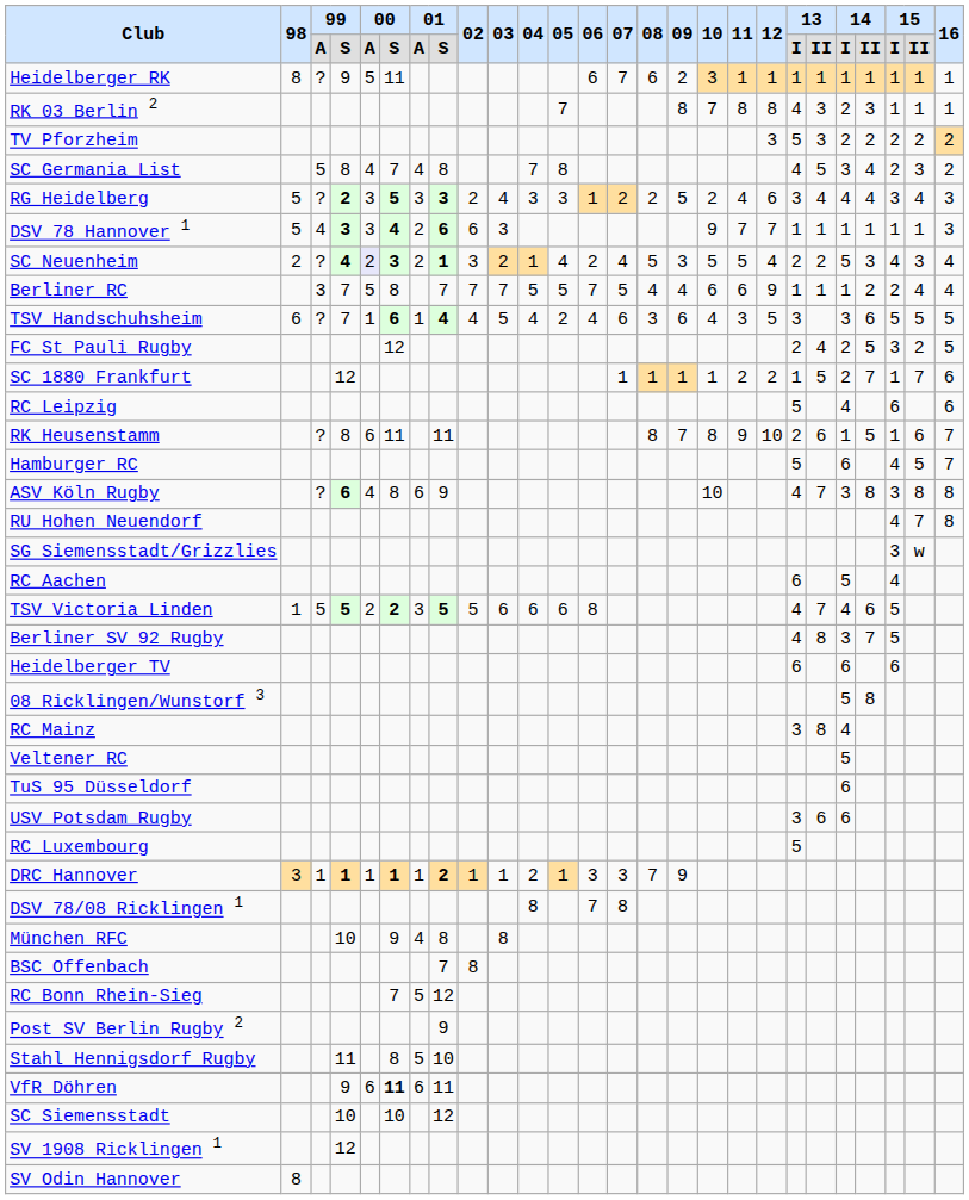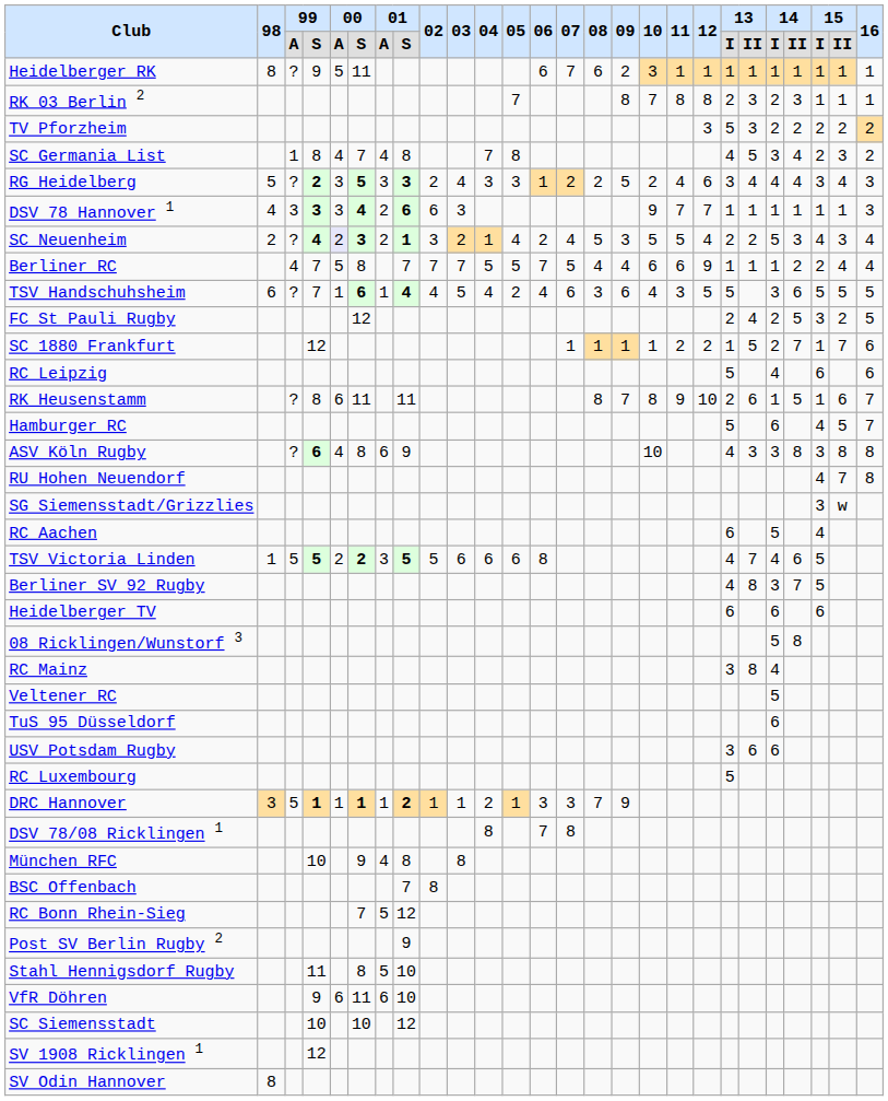 <table class="wikitable">
 <tr align="center" bgcolor="#D0E6FF">
 <td rowspan=2><strong>Club</strong></td>
 <td rowspan=2><strong>98</strong></td>
 <td colspan=2><strong>99</strong></td>
 <td colspan=2><strong>00</strong></td>
 <td colspan=2><strong>01</strong></td>
 <td rowspan=2><strong>02</strong></td>
 <td rowspan=2><strong>03</strong></td>
 <td rowspan=2><strong>04</strong></td>
 <td rowspan=2><strong>05</strong></td>
 <td rowspan=2><strong>06</strong></td>
 <td rowspan=2><strong>07</strong></td>
 <td rowspan=2><strong>08</strong></td>
 <td rowspan=2><strong>09</strong></td>
 <td rowspan=2><strong>10</strong></td>
 <td rowspan=2><strong>11</strong></td>
 <td rowspan=2><strong>12</strong></td>
 <td colspan=2><strong>13</strong></td>
 <td colspan=2><strong>14</strong></td>
 <td colspan=2><strong>15</strong></td>
 <td rowspan=2><strong>16</strong></td>
 </tr>
 <tr align="center" bgcolor="#dfdfdf">
 <td><strong>A</strong></td>
 <td><strong>S</strong></td>
 <td><strong>A</strong></td>
 <td><strong>S</strong></td>
 <td><strong>A</strong></td>
 <td><strong>S</strong></td>
 <td><strong>I</strong></td>
 <td><strong>II</strong></td>
 <td><strong>I</strong></td>
 <td><strong>II</strong></td>
 <td><strong>I</strong></td>
 <td><strong>II</strong></td>
 </tr>
 <tr align="center">
 <td align="left"><a href='#'>Heidelberger RK</a></td>
 <td>8</td>
 <td>?</td>
 <td>9</td>
 <td>5</td>
 <td>11</td>
 <td></td>
 <td></td>
 <td></td>
 <td></td>
 <td></td>
 <td></td>
 <td>6</td>
 <td>7</td>
 <td>6</td>
 <td>2</td>
 <td bgcolor="#ffdf9f">3</td>
 <td bgcolor="#ffdf9f">1</td>
 <td bgcolor="#ffdf9f">1</td>
 <td bgcolor="#ffdf9f">1</td>
 <td bgcolor="#ffdf9f">1</td>
 <td bgcolor="#ffdf9f">1</td>
 <td bgcolor="#ffdf9f">1</td>
 <td bgcolor="#ffdf9f">1</td>
 <td bgcolor="#ffdf9f">1</td>
 <td>1</td>
 </tr>
 <tr align="center">
 <td align="left"><a href='#'>RK 03 Berlin</a> <sup>2</sup></td>
 <td></td>
 <td></td>
 <td></td>
 <td></td>
 <td></td>
 <td></td>
 <td></td>
 <td></td>
 <td></td>
 <td></td>
 <td>7</td>
 <td></td>
 <td></td>
 <td></td>
 <td>8</td>
 <td>7</td>
 <td>8</td>
 <td>8</td>
-<td>4</td>
+<td>2</td>
 <td>3</td>
 <td>2</td>
 <td>3</td>
 <td>1</td>
 <td>1</td>
 <td>1</td>
 </tr>
 <tr align="center">
 <td align="left"><a href='#'>TV Pforzheim</a></td>
 <td></td>
 <td></td>
 <td></td>
 <td></td>
 <td></td>
 <td></td>
 <td></td>
 <td></td>
 <td></td>
 <td></td>
 <td></td>
 <td></td>
 <td></td>
 <td></td>
 <td></td>
 <td></td>
 <td></td>
 <td>3</td>
 <td>5</td>
 <td>3</td>
 <td>2</td>
 <td>2</td>
 <td>2</td>
 <td>2</td>
 <td bgcolor="#ffdf9f">2</td>
 </tr>
 <tr align="center">
 <td align="left"><a href='#'>SC Germania List</a></td>
 <td></td>
-<td>5</td>
+<td>1</td>
 <td>8</td>
 <td>4</td>
 <td>7</td>
 <td>4</td>
 <td>8</td>
 <td></td>
 <td></td>
 <td>7</td>
 <td>8</td>
 <td></td>
 <td></td>
 <td></td>
 <td></td>
 <td></td>
 <td></td>
 <td></td>
 <td>4</td>
 <td>5</td>
 <td>3</td>
 <td>4</td>
 <td>2</td>
 <td>3</td>
 <td>2</td>
 </tr>
 <tr align="center">
 <td align="left"><a href='#'>RG Heidelberg</a></td>
 <td>5</td>
 <td>?</td>
 <td bgcolor="#ddffdd"><strong>2</strong></td>
 <td>3</td>
 <td bgcolor="#ddffdd"><strong>5</strong></td>
 <td>3</td>
 <td bgcolor="#ddffdd"><strong>3</strong></td>
 <td>2</td>
 <td>4</td>
 <td>3</td>
 <td>3</td>
 <td bgcolor="#ffdf9f">1</td>
 <td bgcolor="#ffdf9f">2</td>
 <td>2</td>
 <td>5</td>
 <td>2</td>
 <td>4</td>
 <td>6</td>
 <td>3</td>
 <td>4</td>
 <td>4</td>
 <td>4</td>
 <td>3</td>
 <td>4</td>
 <td>3</td>
 </tr>
 <tr align="center">
 <td align="left"><a href='#'>DSV 78 Hannover</a> <sup>1</sup></td>
-<td>5</td>
 <td>4</td>
+<td>3</td>
 <td bgcolor="#ddffdd"><strong>3</strong></td>
 <td>3</td>
 <td bgcolor="#ddffdd"><strong>4</strong></td>
 <td>2</td>
 <td bgcolor="#ddffdd"><strong>6</strong></td>
 <td>6</td>
 <td>3</td>
 <td></td>
 <td></td>
 <td></td>
 <td></td>
 <td></td>
 <td></td>
 <td>9</td>
 <td>7</td>
 <td>7</td>
 <td>1</td>
 <td>1</td>
 <td>1</td>
 <td>1</td>
 <td>1</td>
 <td>1</td>
 <td>3</td>
 </tr>
 <tr align="center">
 <td align="left"><a href='#'>SC Neuenheim</a></td>
 <td>2</td>
 <td>?</td>
 <td bgcolor="#ddffdd"><strong>4</strong></td>
 <td style="background: lavender;">2</td>
 <td bgcolor="#ddffdd"><strong>3</strong></td>
 <td>2</td>
 <td bgcolor="#ddffdd"><strong>1</strong></td>
 <td>3</td>
 <td bgcolor="#ffdf9f">2</td>
 <td bgcolor="#ffdf9f">1</td>
 <td>4</td>
 <td>2</td>
 <td>4</td>
 <td>5</td>
 <td>3</td>
 <td>5</td>
 <td>5</td>
 <td>4</td>
 <td>2</td>
 <td>2</td>
 <td>5</td>
 <td>3</td>
 <td>4</td>
 <td>3</td>
 <td>4</td>
 </tr>
 <tr align="center">
 <td align="left"><a href='#'>Berliner RC</a></td>
 <td></td>
-<td>3</td>
+<td>4</td>
 <td>7</td>
 <td>5</td>
 <td>8</td>
 <td></td>
 <td>7</td>
 <td>7</td>
 <td>7</td>
 <td>5</td>
 <td>5</td>
 <td>7</td>
 <td>5</td>
 <td>4</td>
 <td>4</td>
 <td>6</td>
 <td>6</td>
 <td>9</td>
 <td>1</td>
 <td>1</td>
 <td>1</td>
 <td>2</td>
 <td>2</td>
 <td>4</td>
 <td>4</td>
 </tr>
 <tr align="center">
 <td align="left"><a href='#'>TSV Handschuhsheim</a></td>
 <td>6</td>
 <td>?</td>
 <td>7</td>
 <td>1</td>
 <td bgcolor="#ddffdd"><strong>6</strong></td>
 <td>1</td>
 <td bgcolor="#ddffdd"><strong>4</strong></td>
 <td>4</td>
 <td>5</td>
 <td>4</td>
 <td>2</td>
 <td>4</td>
 <td>6</td>
 <td>3</td>
 <td>6</td>
 <td>4</td>
 <td>3</td>
 <td>5</td>
-<td>3</td>
+<td>5</td>
 <td></td>
 <td>3</td>
 <td>6</td>
 <td>5</td>
 <td>5</td>
 <td>5</td>
 </tr>
 <tr align="center">
 <td align="left"><a href='#'>FC St Pauli Rugby</a></td>
 <td></td>
 <td></td>
 <td></td>
 <td></td>
 <td>12</td>
 <td></td>
 <td></td>
 <td></td>
 <td></td>
 <td></td>
 <td></td>
 <td></td>
 <td></td>
 <td></td>
 <td></td>
 <td></td>
 <td></td>
 <td></td>
 <td>2</td>
 <td>4</td>
 <td>2</td>
 <td>5</td>
 <td>3</td>
 <td>2</td>
 <td>5</td>
 </tr>
 <tr align="center">
 <td align="left"><a href='#'>SC 1880 Frankfurt</a></td>
 <td></td>
 <td></td>
 <td>12</td>
 <td></td>
 <td></td>
 <td></td>
 <td></td>
 <td></td>
 <td></td>
 <td></td>
 <td></td>
 <td></td>
 <td>1</td>
 <td bgcolor="#ffdf9f">1</td>
 <td bgcolor="#ffdf9f">1</td>
 <td>1</td>
 <td>2</td>
 <td>2</td>
 <td>1</td>
 <td>5</td>
 <td>2</td>
 <td>7</td>
 <td>1</td>
 <td>7</td>
 <td>6</td>
 </tr>
 <tr align="center">
 <td align="left"><a href='#'>RC Leipzig</a></td>
 <td></td>
 <td></td>
 <td></td>
 <td></td>
 <td></td>
 <td></td>
 <td></td>
 <td></td>
 <td></td>
 <td></td>
 <td></td>
 <td></td>
 <td></td>
 <td></td>
 <td></td>
 <td></td>
 <td></td>
 <td></td>
 <td>5</td>
 <td></td>
 <td>4</td>
 <td></td>
 <td>6</td>
 <td></td>
 <td>6</td>
 </tr>
 <tr align="center">
 <td align="left"><a href='#'>RK Heusenstamm</a></td>
 <td></td>
 <td>?</td>
 <td>8</td>
 <td>6</td>
 <td>11</td>
 <td></td>
 <td>11</td>
 <td></td>
 <td></td>
 <td></td>
 <td></td>
 <td></td>
 <td></td>
 <td>8</td>
 <td>7</td>
 <td>8</td>
 <td>9</td>
 <td>10</td>
 <td>2</td>
 <td>6</td>
 <td>1</td>
 <td>5</td>
 <td>1</td>
 <td>6</td>
 <td>7</td>
 </tr>
 <tr align="center">
 <td align="left"><a href='#'>Hamburger RC</a></td>
 <td></td>
 <td></td>
 <td></td>
 <td></td>
 <td></td>
 <td></td>
 <td></td>
 <td></td>
 <td></td>
 <td></td>
 <td></td>
 <td></td>
 <td></td>
 <td></td>
 <td></td>
 <td></td>
 <td></td>
 <td></td>
 <td>5</td>
 <td></td>
 <td>6</td>
 <td></td>
 <td>4</td>
 <td>5</td>
 <td>7</td>
 </tr>
 <tr align="center">
 <td align="left"><a href='#'>ASV Köln Rugby</a></td>
 <td></td>
 <td>?</td>
 <td bgcolor="#ddffdd"><strong>6</strong></td>
 <td>4</td>
 <td>8</td>
 <td>6</td>
 <td>9</td>
 <td></td>
 <td></td>
 <td></td>
 <td></td>
 <td></td>
 <td></td>
 <td></td>
 <td></td>
 <td>10</td>
 <td></td>
 <td></td>
 <td>4</td>
-<td>7</td>
+<td>3</td>
 <td>3</td>
 <td>8</td>
 <td>3</td>
 <td>8</td>
 <td>8</td>
 </tr>
 <tr align="center">
 <td align="left"><a href='#'>RU Hohen Neuendorf</a></td>
 <td></td>
 <td></td>
 <td></td>
 <td></td>
 <td></td>
 <td></td>
 <td></td>
 <td></td>
 <td></td>
 <td></td>
 <td></td>
 <td></td>
 <td></td>
 <td></td>
 <td></td>
 <td></td>
 <td></td>
 <td></td>
 <td></td>
 <td></td>
 <td></td>
 <td></td>
 <td>4</td>
 <td>7</td>
 <td>8</td>
 </tr>
 <tr align="center">
 <td align="left"><a href='#'>SG Siemensstadt/Grizzlies</a></td>
 <td></td>
 <td></td>
 <td></td>
 <td></td>
 <td></td>
 <td></td>
 <td></td>
 <td></td>
 <td></td>
 <td></td>
 <td></td>
 <td></td>
 <td></td>
 <td></td>
 <td></td>
 <td></td>
 <td></td>
 <td></td>
 <td></td>
 <td></td>
 <td></td>
 <td></td>
 <td>3</td>
 <td>w</td>
 <td></td>
 </tr>
 <tr align="center">
 <td align="left"><a href='#'>RC Aachen</a></td>
 <td></td>
 <td></td>
 <td></td>
 <td></td>
 <td></td>
 <td></td>
 <td></td>
 <td></td>
 <td></td>
 <td></td>
 <td></td>
 <td></td>
 <td></td>
 <td></td>
 <td></td>
 <td></td>
 <td></td>
 <td></td>
 <td>6</td>
 <td></td>
 <td>5</td>
 <td></td>
 <td>4</td>
 <td></td>
 <td></td>
 </tr>
 <tr align="center">
 <td align="left"><a href='#'>TSV Victoria Linden</a></td>
 <td>1</td>
 <td>5</td>
 <td bgcolor="#ddffdd"><strong>5</strong></td>
 <td>2</td>
 <td bgcolor="#ddffdd"><strong>2</strong></td>
 <td>3</td>
 <td bgcolor="#ddffdd"><strong>5</strong></td>
 <td>5</td>
 <td>6</td>
 <td>6</td>
 <td>6</td>
 <td>8</td>
 <td></td>
 <td></td>
 <td></td>
 <td></td>
 <td></td>
 <td></td>
 <td>4</td>
 <td>7</td>
 <td>4</td>
 <td>6</td>
 <td>5</td>
 <td></td>
 <td></td>
 </tr>
 <tr align="center">
 <td align="left"><a href='#'>Berliner SV 92 Rugby</a></td>
 <td></td>
 <td></td>
 <td></td>
 <td></td>
 <td></td>
 <td></td>
 <td></td>
 <td></td>
 <td></td>
 <td></td>
 <td></td>
 <td></td>
 <td></td>
 <td></td>
 <td></td>
 <td></td>
 <td></td>
 <td></td>
 <td>4</td>
 <td>8</td>
 <td>3</td>
 <td>7</td>
 <td>5</td>
 <td></td>
 <td></td>
 </tr>
 <tr align="center">
 <td align="left"><a href='#'>Heidelberger TV</a></td>
 <td></td>
 <td></td>
 <td></td>
 <td></td>
 <td></td>
 <td></td>
 <td></td>
 <td></td>
 <td></td>
 <td></td>
 <td></td>
 <td></td>
 <td></td>
 <td></td>
 <td></td>
 <td></td>
 <td></td>
 <td></td>
 <td>6</td>
 <td></td>
 <td>6</td>
 <td></td>
 <td>6</td>
 <td></td>
 <td></td>
 </tr>
 <tr align="center">
 <td align="left"><a href='#'>08 Ricklingen/Wunstorf</a> <sup>3</sup></td>
 <td></td>
 <td></td>
 <td></td>
 <td></td>
 <td></td>
 <td></td>
 <td></td>
 <td></td>
 <td></td>
 <td></td>
 <td></td>
 <td></td>
 <td></td>
 <td></td>
 <td></td>
 <td></td>
 <td></td>
 <td></td>
 <td></td>
 <td></td>
 <td>5</td>
 <td>8</td>
 <td></td>
 <td></td>
 <td></td>
 </tr>
 <tr align="center">
 <td align="left"><a href='#'>RC Mainz</a></td>
 <td></td>
 <td></td>
 <td></td>
 <td></td>
 <td></td>
 <td></td>
 <td></td>
 <td></td>
 <td></td>
 <td></td>
 <td></td>
 <td></td>
 <td></td>
 <td></td>
 <td></td>
 <td></td>
 <td></td>
 <td></td>
 <td>3</td>
 <td>8</td>
 <td>4</td>
 <td></td>
 <td></td>
 <td></td>
 <td></td>
 </tr>
 <tr align="center">
 <td align="left"><a href='#'>Veltener RC</a></td>
 <td></td>
 <td></td>
 <td></td>
 <td></td>
 <td></td>
 <td></td>
 <td></td>
 <td></td>
 <td></td>
 <td></td>
 <td></td>
 <td></td>
 <td></td>
 <td></td>
 <td></td>
 <td></td>
 <td></td>
 <td></td>
 <td></td>
 <td></td>
 <td>5</td>
 <td></td>
 <td></td>
 <td></td>
 <td></td>
 </tr>
 <tr align="center">
 <td align="left"><a href='#'>TuS 95 Düsseldorf</a></td>
 <td></td>
 <td></td>
 <td></td>
 <td></td>
 <td></td>
 <td></td>
 <td></td>
 <td></td>
 <td></td>
 <td></td>
 <td></td>
 <td></td>
 <td></td>
 <td></td>
 <td></td>
 <td></td>
 <td></td>
 <td></td>
 <td></td>
 <td></td>
 <td>6</td>
 <td></td>
 <td></td>
 <td></td>
 <td></td>
 </tr>
 <tr align="center">
 <td align="left"><a href='#'>USV Potsdam Rugby</a></td>
 <td></td>
 <td></td>
 <td></td>
 <td></td>
 <td></td>
 <td></td>
 <td></td>
 <td></td>
 <td></td>
 <td></td>
 <td></td>
 <td></td>
 <td></td>
 <td></td>
 <td></td>
 <td></td>
 <td></td>
 <td></td>
 <td>3</td>
 <td>6</td>
 <td>6</td>
 <td></td>
 <td></td>
 <td></td>
 <td></td>
 </tr>
 <tr align="center">
 <td align="left"><a href='#'>RC Luxembourg</a></td>
 <td></td>
 <td></td>
 <td></td>
 <td></td>
 <td></td>
 <td></td>
 <td></td>
 <td></td>
 <td></td>
 <td></td>
 <td></td>
 <td></td>
 <td></td>
 <td></td>
 <td></td>
 <td></td>
 <td></td>
 <td></td>
 <td>5</td>
 <td></td>
 <td></td>
 <td></td>
 <td></td>
 <td></td>
 <td></td>
 </tr>
 <tr align="center">
 <td align="left"><a href='#'>DRC Hannover</a></td>
 <td bgcolor="#ffdf9f">3</td>
-<td>1</td>
+<td>5</td>
 <td bgcolor="#ffdf9f"><strong>1</strong></td>
 <td>1</td>
 <td bgcolor="#ffdf9f"><strong>1</strong></td>
 <td>1</td>
 <td bgcolor="#ffdf9f"><strong>2</strong></td>
 <td bgcolor="#ffdf9f">1</td>
 <td>1</td>
 <td>2</td>
 <td bgcolor="#ffdf9f">1</td>
 <td>3</td>
 <td>3</td>
 <td>7</td>
 <td>9</td>
 <td></td>
 <td></td>
 <td></td>
 <td></td>
 <td></td>
 <td></td>
 <td></td>
 <td></td>
 <td></td>
 <td></td>
 </tr>
 <tr align="center">
 <td align="left"><a href='#'>DSV 78/08 Ricklingen</a> <sup>1</sup></td>
 <td></td>
 <td></td>
 <td></td>
 <td></td>
 <td></td>
 <td></td>
 <td></td>
 <td></td>
 <td></td>
 <td>8</td>
 <td></td>
 <td>7</td>
 <td>8</td>
 <td></td>
 <td></td>
 <td></td>
 <td></td>
 <td></td>
 <td></td>
 <td></td>
 <td></td>
 <td></td>
 <td></td>
 <td></td>
 <td></td>
 </tr>
 <tr align="center">
 <td align="left"><a href='#'>München RFC</a></td>
 <td></td>
 <td></td>
 <td>10</td>
 <td></td>
 <td>9</td>
 <td>4</td>
 <td>8</td>
 <td></td>
 <td>8</td>
 <td></td>
 <td></td>
 <td></td>
 <td></td>
 <td></td>
 <td></td>
 <td></td>
 <td></td>
 <td></td>
 <td></td>
 <td></td>
 <td></td>
 <td></td>
 <td></td>
 <td></td>
 <td></td>
 </tr>
 <tr align="center">
 <td align="left"><a href='#'>BSC Offenbach</a></td>
 <td></td>
 <td></td>
 <td></td>
 <td></td>
 <td></td>
 <td></td>
 <td>7</td>
 <td>8</td>
 <td></td>
 <td></td>
 <td></td>
 <td></td>
 <td></td>
 <td></td>
 <td></td>
 <td></td>
 <td></td>
 <td></td>
 <td></td>
 <td></td>
 <td></td>
 <td></td>
 <td></td>
 <td></td>
 <td></td>
 </tr>
 <tr align="center">
 <td align="left"><a href='#'>RC Bonn Rhein-Sieg</a></td>
 <td></td>
 <td></td>
 <td></td>
 <td></td>
 <td>7</td>
 <td>5</td>
 <td>12</td>
 <td></td>
 <td></td>
 <td></td>
 <td></td>
 <td></td>
 <td></td>
 <td></td>
 <td></td>
 <td></td>
 <td></td>
 <td></td>
 <td></td>
 <td></td>
 <td></td>
 <td></td>
 <td></td>
 <td></td>
 <td></td>
 </tr>
 <tr align="center">
 <td align="left"><a href='#'>Post SV Berlin Rugby</a> <sup>2</sup></td>
 <td></td>
 <td></td>
 <td></td>
 <td></td>
 <td></td>
 <td></td>
 <td>9</td>
 <td></td>
 <td></td>
 <td></td>
 <td></td>
 <td></td>
 <td></td>
 <td></td>
 <td></td>
 <td></td>
 <td></td>
 <td></td>
 <td></td>
 <td></td>
 <td></td>
 <td></td>
 <td></td>
 <td></td>
 <td></td>
 </tr>
 <tr align="center">
 <td align="left"><a href='#'>Stahl Hennigsdorf Rugby</a></td>
 <td></td>
 <td></td>
 <td>11</td>
 <td></td>
 <td>8</td>
 <td>5</td>
 <td>10</td>
 <td></td>
 <td></td>
 <td></td>
 <td></td>
 <td></td>
 <td></td>
 <td></td>
 <td></td>
 <td></td>
 <td></td>
 <td></td>
 <td></td>
 <td></td>
 <td></td>
 <td></td>
 <td></td>
 <td></td>
 <td></td>
 </tr>
 <tr align="center">
 <td align="left"><a href='#'>VfR Döhren</a></td>
 <td></td>
 <td></td>
 <td>9</td>
 <td>6</td>
-<td><strong>11</strong></td>
+<td>11</td>
 <td>6</td>
-<td>11</td>
+<td>10</td>
 <td></td>
 <td></td>
 <td></td>
 <td></td>
 <td></td>
 <td></td>
 <td></td>
 <td></td>
 <td></td>
 <td></td>
 <td></td>
 <td></td>
 <td></td>
 <td></td>
 <td></td>
 <td></td>
 <td></td>
 <td></td>
 </tr>
 <tr align="center">
 <td align="left"><a href='#'>SC Siemensstadt</a></td>
 <td></td>
 <td></td>
 <td>10</td>
 <td></td>
 <td>10</td>
 <td></td>
 <td>12</td>
 <td></td>
 <td></td>
 <td></td>
 <td></td>
 <td></td>
 <td></td>
 <td></td>
 <td></td>
 <td></td>
 <td></td>
 <td></td>
 <td></td>
 <td></td>
 <td></td>
 <td></td>
 <td></td>
 <td></td>
 <td></td>
 </tr>
 <tr align="center">
 <td align="left"><a href='#'>SV 1908 Ricklingen</a> <sup>1</sup></td>
 <td></td>
 <td></td>
 <td>12</td>
 <td></td>
 <td></td>
 <td></td>
 <td></td>
 <td></td>
 <td></td>
 <td></td>
 <td></td>
 <td></td>
 <td></td>
 <td></td>
 <td></td>
 <td></td>
 <td></td>
 <td></td>
 <td></td>
 <td></td>
 <td></td>
 <td></td>
 <td></td>
 <td></td>
 <td></td>
 </tr>
 <tr align="center">
 <td align="left"><a href='#'>SV Odin Hannover</a></td>
 <td>8</td>
 <td></td>
 <td></td>
 <td></td>
 <td></td>
 <td></td>
 <td></td>
 <td></td>
 <td></td>
 <td></td>
 <td></td>
 <td></td>
 <td></td>
 <td></td>
 <td></td>
 <td></td>
 <td></td>
 <td></td>
 <td></td>
 <td></td>
 <td></td>
 <td></td>
 <td></td>
 <td></td>
 <td></td>
 </tr>
 </table>
